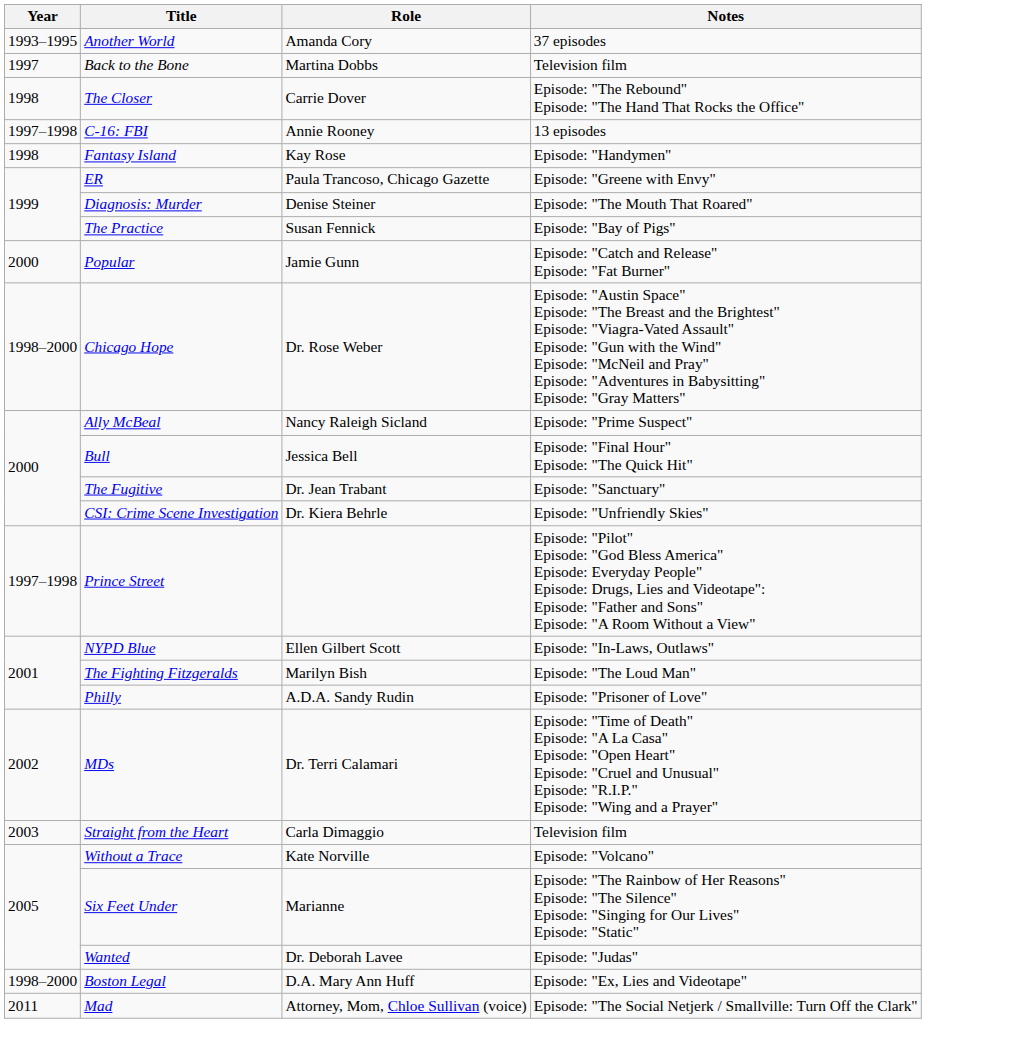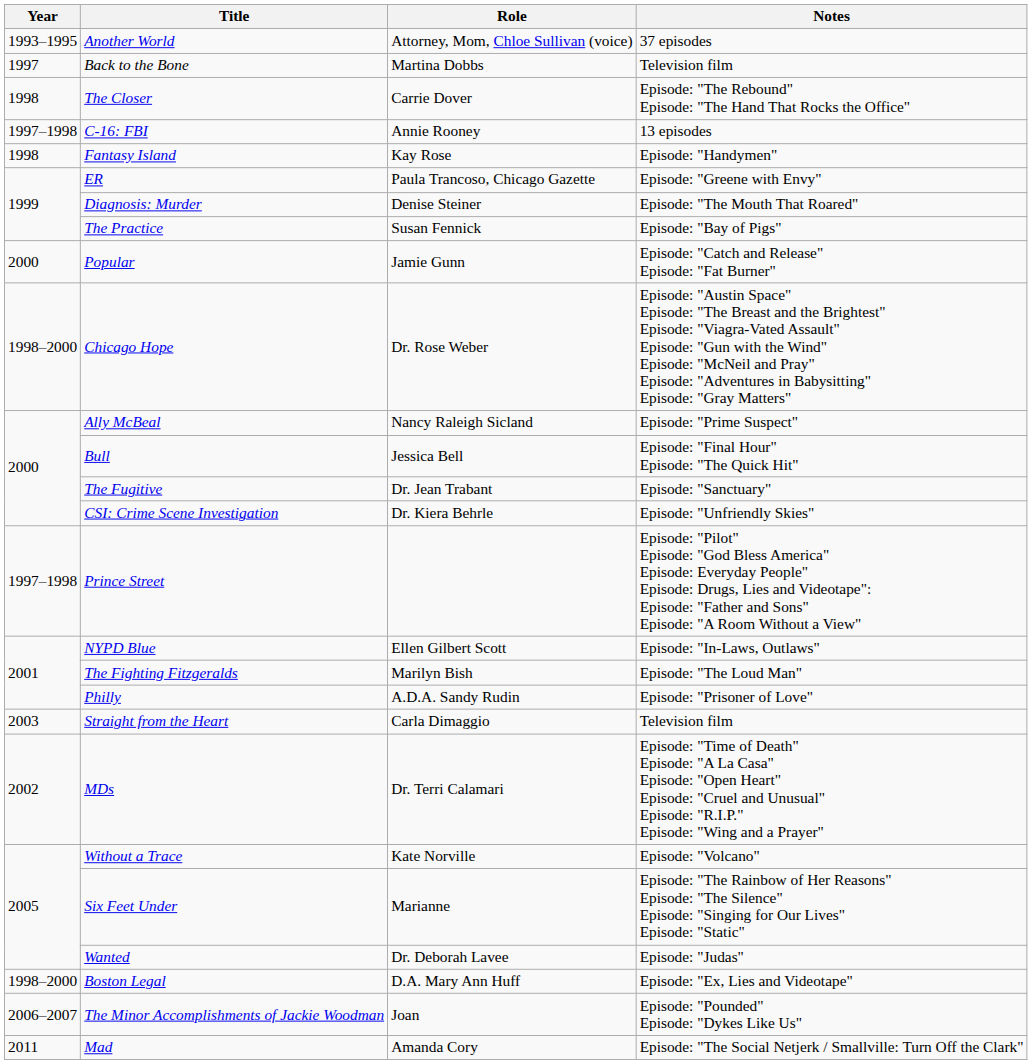 <table class="wikitable sortable">
 <tr>
 <th>Year</th>
 <th>Title</th>
 <th>Role</th>
 <th class="wikitable unsortable">Notes</th>
 </tr>
 <tr>
 <td>1993–1995</td>
 <td><em><a href='#'>Another World</a></em></td>
-<td>Amanda Cory</td>
+<td>Attorney, Mom, <a href='#'>Chloe Sullivan</a> (voice)</td>
 <td>37 episodes</td>
 </tr>
 <tr>
 <td>1997</td>
 <td><em>Back to the Bone</em></td>
 <td>Martina Dobbs</td>
 <td>Television film</td>
 </tr>
 <tr>
 <td>1998</td>
 <td><em><a href='#'>The Closer</a></em></td>
 <td>Carrie Dover</td>
 <td>Episode: "The Rebound"<br>Episode: "The Hand That Rocks the Office"</td>
 </tr>
 <tr>
 <td>1997–1998</td>
 <td><em><a href='#'>C-16: FBI</a></em></td>
 <td>Annie Rooney</td>
 <td>13 episodes</td>
 </tr>
 <tr>
 <td>1998</td>
 <td><em><a href='#'>Fantasy Island</a></em></td>
 <td>Kay Rose</td>
 <td>Episode: "Handymen"</td>
 </tr>
 <tr>
 <td rowspan="3">1999</td>
 <td><em><a href='#'>ER</a></em></td>
 <td>Paula Trancoso, Chicago Gazette</td>
 <td>Episode: "Greene with Envy"</td>
 </tr>
 <tr>
 <td><em><a href='#'>Diagnosis: Murder</a></em></td>
 <td>Denise Steiner</td>
 <td>Episode: "The Mouth That Roared"</td>
 </tr>
 <tr>
 <td><em><a href='#'>The Practice</a></em></td>
 <td>Susan Fennick</td>
 <td>Episode: "Bay of Pigs"</td>
 </tr>
 <tr>
 <td>2000</td>
 <td><em><a href='#'>Popular</a></em></td>
 <td>Jamie Gunn</td>
 <td>Episode: "Catch and Release"<br>Episode: "Fat Burner"</td>
 </tr>
 <tr>
 <td>1998–2000</td>
 <td><em><a href='#'>Chicago Hope</a></em></td>
 <td>Dr. Rose Weber</td>
 <td>Episode: "Austin Space"<br>Episode: "The Breast and the Brightest"<br>Episode: "Viagra-Vated Assault"<br>Episode: "Gun with the Wind"<br>Episode: "McNeil and Pray"<br>Episode: "Adventures in Babysitting"<br>Episode: "Gray Matters"</td>
 </tr>
 <tr>
 <td rowspan="4">2000</td>
 <td><em><a href='#'>Ally McBeal</a></em></td>
 <td>Nancy Raleigh Sicland</td>
 <td>Episode: "Prime Suspect"</td>
 </tr>
 <tr>
 <td><em><a href='#'>Bull</a></em></td>
 <td>Jessica Bell</td>
 <td>Episode: "Final Hour"<br>Episode: "The Quick Hit"</td>
 </tr>
 <tr>
 <td><em><a href='#'>The Fugitive</a></em></td>
 <td>Dr. Jean Trabant</td>
 <td>Episode: "Sanctuary"</td>
 </tr>
 <tr>
 <td><em><a href='#'>CSI: Crime Scene Investigation</a></em></td>
 <td>Dr. Kiera Behrle</td>
 <td>Episode: "Unfriendly Skies"</td>
 </tr>
 <tr>
 <td>1997–1998</td>
 <td><em><a href='#'>Prince Street</a></em></td>
 <td></td>
 <td>Episode: "Pilot"<br>Episode: "God Bless America"<br>Episode: Everyday People"<br>Episode: Drugs, Lies and Videotape":<br>Episode: "Father and Sons"<br>Episode: "A Room Without a View"</td>
 </tr>
 <tr>
 <td rowspan="3">2001</td>
 <td><em><a href='#'>NYPD Blue</a></em></td>
 <td>Ellen Gilbert Scott</td>
 <td>Episode: "In-Laws, Outlaws"</td>
 </tr>
 <tr>
 <td><em><a href='#'>The Fighting Fitzgeralds</a></em></td>
 <td>Marilyn Bish</td>
 <td>Episode: "The Loud Man"</td>
 </tr>
 <tr>
 <td><em><a href='#'>Philly</a></em></td>
 <td>A.D.A. Sandy Rudin</td>
 <td>Episode: "Prisoner of Love"</td>
 </tr>
 <tr>
+<td>2003</td>
+<td><em><a href='#'>Straight from the Heart</a></em></td>
+<td>Carla Dimaggio</td>
+<td>Television film</td>
+</tr>
+<tr>
 <td>2002</td>
 <td><em><a href='#'>MDs</a></em></td>
 <td>Dr. Terri Calamari</td>
 <td>Episode: "Time of Death"<br>Episode: "A La Casa"<br>Episode: "Open Heart"<br>Episode: "Cruel and Unusual"<br>Episode: "R.I.P."<br>Episode: "Wing and a Prayer"</td>
-</tr>
-<tr>
-<td>2003</td>
-<td><em><a href='#'>Straight from the Heart</a></em></td>
-<td>Carla Dimaggio</td>
-<td>Television film</td>
 </tr>
 <tr>
 <td rowspan="3">2005</td>
 <td><em><a href='#'>Without a Trace</a></em></td>
 <td>Kate Norville</td>
 <td>Episode: "Volcano"</td>
 </tr>
 <tr>
 <td><em><a href='#'>Six Feet Under</a></em></td>
 <td>Marianne</td>
 <td>Episode: "The Rainbow of Her Reasons"<br>Episode: "The Silence"<br>Episode: "Singing for Our Lives"<br>Episode: "Static"</td>
 </tr>
 <tr>
 <td><em><a href='#'>Wanted</a></em></td>
 <td>Dr. Deborah Lavee</td>
 <td>Episode: "Judas"</td>
 </tr>
 <tr>
 <td>1998–2000</td>
 <td><em><a href='#'>Boston Legal</a></em></td>
 <td>D.A. Mary Ann Huff</td>
 <td>Episode: "Ex, Lies and Videotape"</td>
 </tr>
 <tr>
+<td>2006–2007</td>
+<td><em><a href='#'>The Minor Accomplishments of Jackie Woodman</a></em></td>
+<td>Joan</td>
+<td>Episode: "Pounded"<br>Episode: "Dykes Like Us"</td>
+</tr>
+<tr>
 <td>2011</td>
 <td><em><a href='#'>Mad</a></em></td>
-<td>Attorney, Mom, <a href='#'>Chloe Sullivan</a> (voice)</td>
+<td>Amanda Cory</td>
 <td>Episode: "The Social Netjerk / Smallville: Turn Off the Clark"</td>
 </tr>
 </table>
